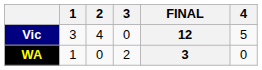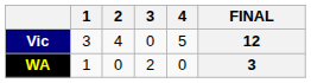 <table class=wikitable style="width:20%;15%;15%;15%;15%;20%">
 <tr>
 <th></th>
 <th>1</th>
 <th>2</th>
 <th>3</th>
+<th>4</th>
 <th>FINAL</th>
-<th>4</th>
 </tr>
 <tr>
 <th style="background:navy; color:white">Vic</th>
 <td align=center>3</td>
 <td align=center>4</td>
 <td align=center>0</td>
+<td align=center>5</td>
 <th>12</th>
-<td align=center>5</td>
 </tr>
 <tr>
 <th style="background:black; color:yellow">WA</th>
 <td align=center>1</td>
 <td align=center>0</td>
 <td align=center>2</td>
+<td align=center>0</td>
 <th>3</th>
-<td align=center>0</td>
 </tr>
 </table>
